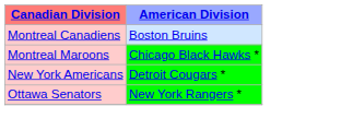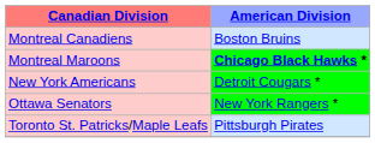 <table class="wikitable">
 <tr>
 <th style="background-color: #FF7B77;"><strong><a href='#'>Canadian Division</a></strong></th>
 <th style="background-color: #99A8FF;"><strong><a href='#'>American Division</a></strong></th>
 </tr>
 <tr>
 <td style="background-color: #FFCCCC;"><a href='#'>Montreal Canadiens</a></td>
 <td style="background-color: #D0E7FF;"><a href='#'>Boston Bruins</a></td>
 </tr>
 <tr>
 <td style="background-color: #FFCCCC;"><a href='#'>Montreal Maroons</a></td>
-<td style="background-color: #00FF00;"><a href='#'>Chicago Black Hawks</a> *</td>
+<td style="background-color: #00FF00;"><strong><a href='#'>Chicago Black Hawks</a> *</strong></td>
 </tr>
 <tr>
 <td style="background-color: #FFCCCC;"><a href='#'>New York Americans</a></td>
 <td style="background-color: #00FF00;"><a href='#'>Detroit Cougars</a> *</td>
 </tr>
 <tr>
 <td style="background-color: #FFCCCC;"><a href='#'>Ottawa Senators</a></td>
 <td style="background-color: #00FF00;"><a href='#'>New York Rangers</a> *</td>
 </tr>
 <tr>
+<td style="background-color: #FFCCCC;"><a href='#'>Toronto St. Patricks</a>/<a href='#'>Maple Leafs</a></td>
+<td style="background-color: #D0E7FF;"><a href='#'>Pittsburgh Pirates</a></td>
+</tr>
+<tr>
 </tr>
 </table>
